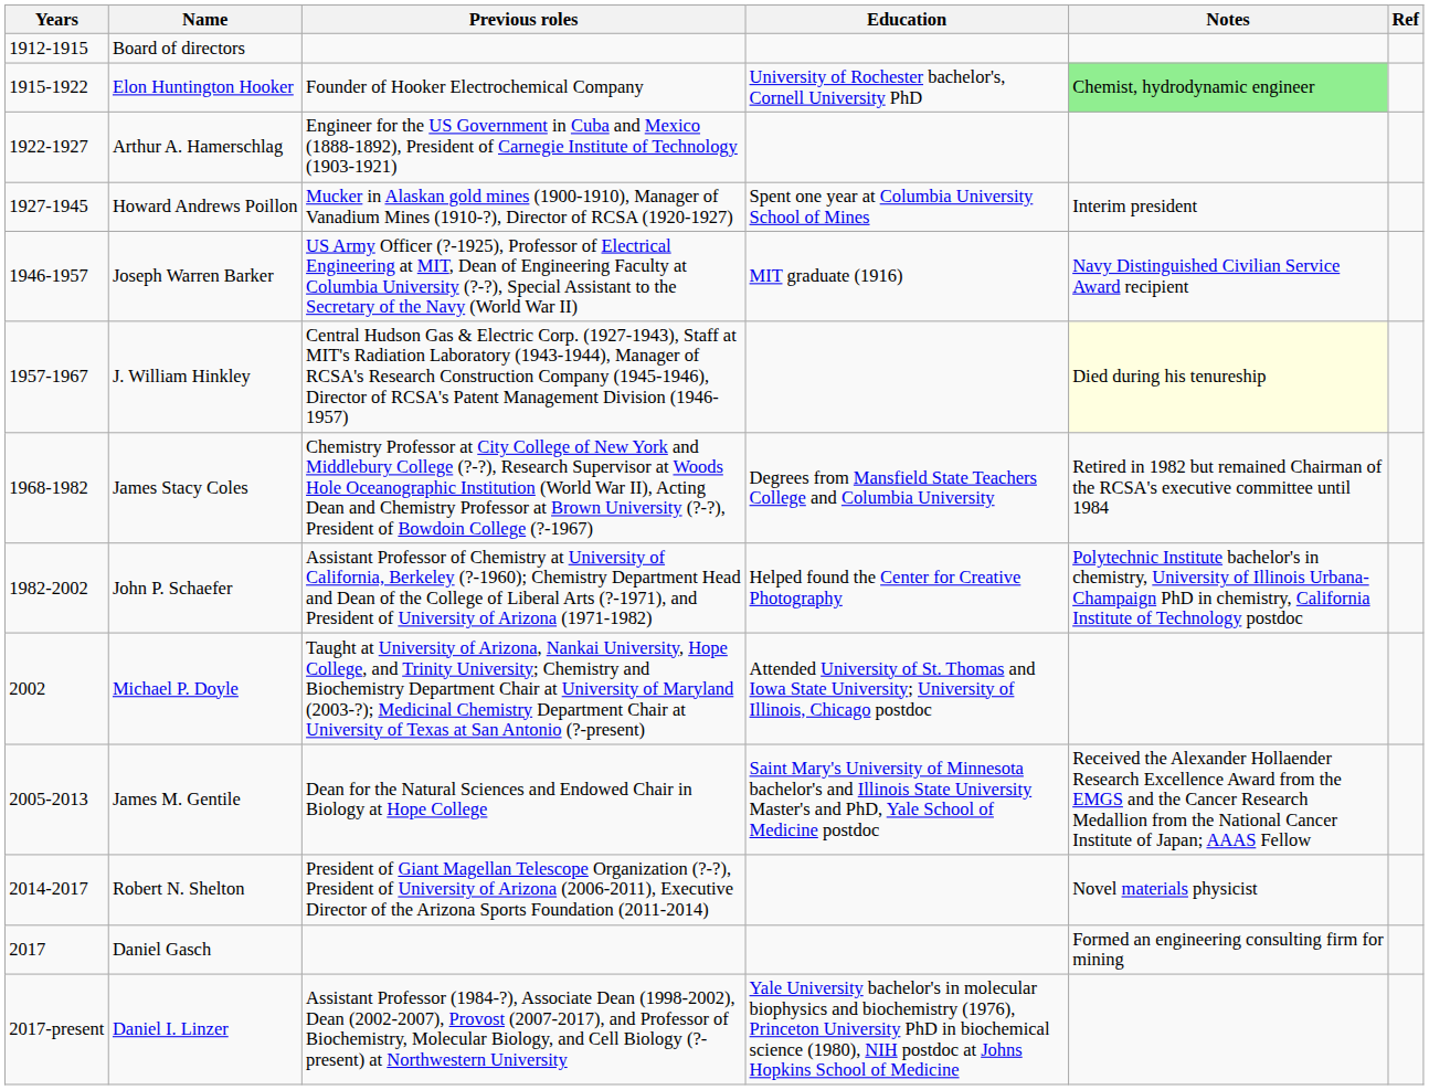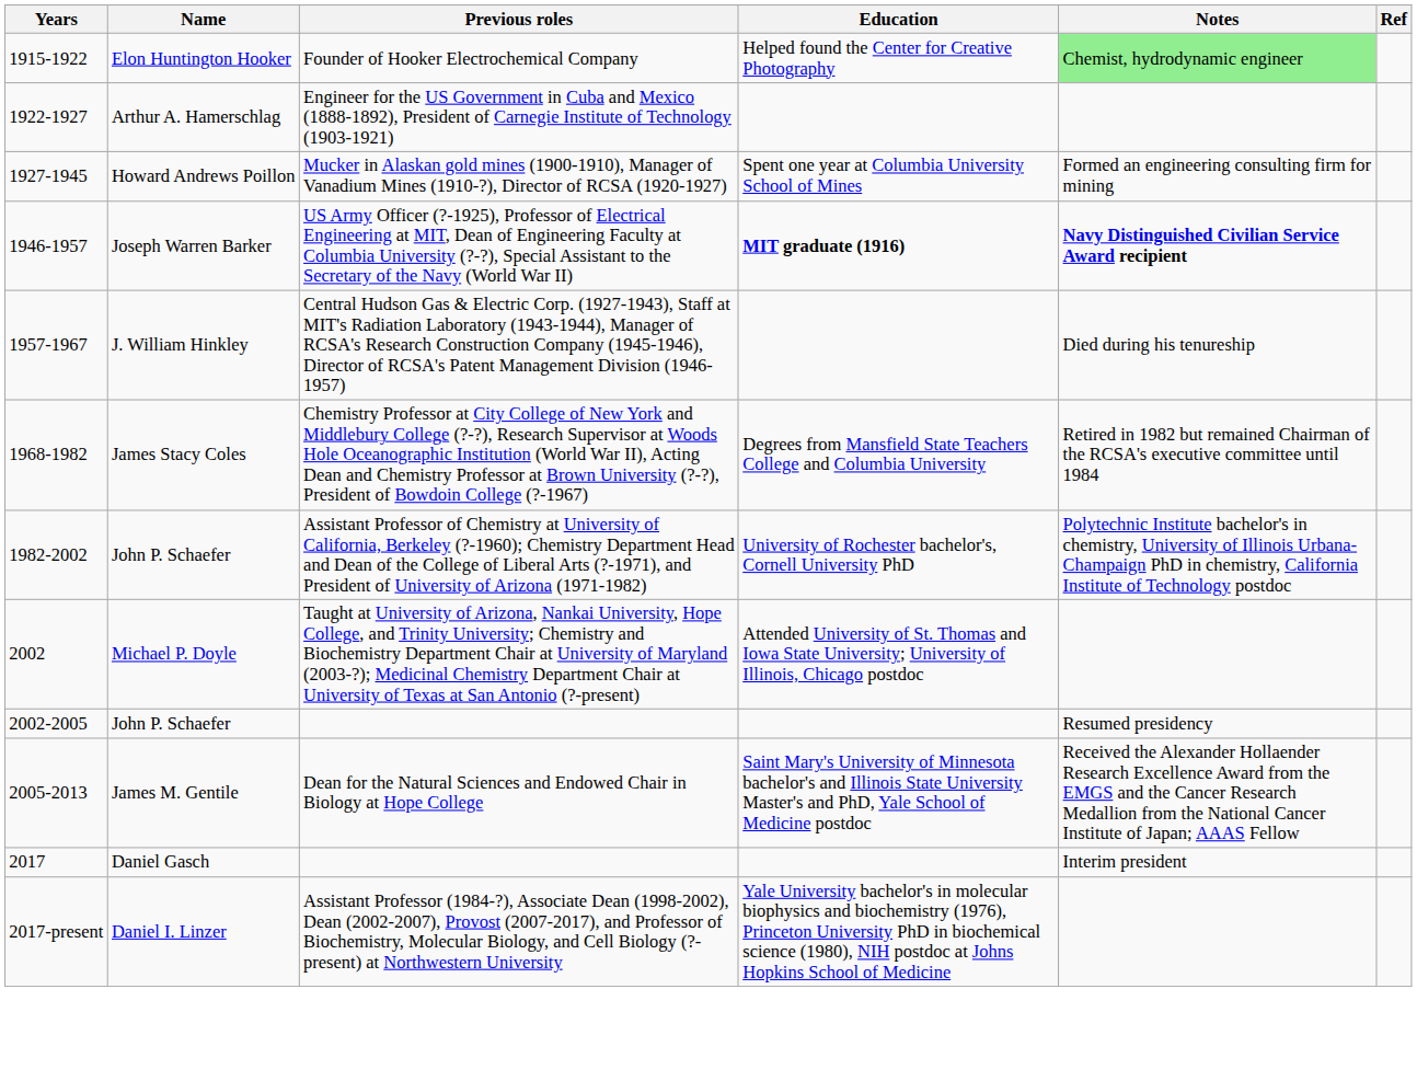 <table class="wikitable sortable">
 <tr>
 <th>Years</th>
 <th>Name</th>
 <th>Previous roles</th>
 <th>Education</th>
 <th>Notes</th>
 <th class="unsortable">Ref</th>
 </tr>
 <tr>
-<td style="white-space: nowrap;">1912-1915</td>
-<td style="white-space: nowrap;">Board of directors</td>
-<td></td>
-<td></td>
-<td></td>
-<td></td>
-</tr>
-<tr>
 <td style="white-space: nowrap;">1915-1922</td>
 <td style="white-space: nowrap;"><a href='#'>Elon Huntington Hooker</a></td>
 <td>Founder of Hooker Electrochemical Company</td>
-<td><a href='#'>University of Rochester</a> bachelor's, <a href='#'>Cornell University</a> PhD</td>
+<td>Helped found the <a href='#'>Center for Creative Photography</a></td>
 <td style="background: lightgreen;">Chemist, hydrodynamic engineer</td>
 <td></td>
 </tr>
 <tr>
 <td style="white-space: nowrap;">1922-1927</td>
 <td style="white-space: nowrap;">Arthur A. Hamerschlag</td>
 <td>Engineer for the <a href='#'>US Government</a> in <a href='#'>Cuba</a> and <a href='#'>Mexico</a> (1888-1892), President of <a href='#'>Carnegie Institute of Technology</a> (1903-1921)</td>
 <td></td>
 <td Died in 1927 during his tenureship></td>
 </tr>
 <tr>
 <td style="white-space: nowrap;">1927-1945</td>
 <td style="white-space: nowrap;">Howard Andrews Poillon</td>
 <td><a href='#'>Mucker</a> in <a href='#'>Alaskan gold mines</a> (1900-1910), Manager of Vanadium Mines (1910-?), Director of RCSA (1920-1927)</td>
 <td>Spent one year at <a href='#'>Columbia University School of Mines</a></td>
-<td>Interim president</td>
+<td>Formed an engineering consulting firm for mining</td>
 <td></td>
 </tr>
 <tr>
 <td style="white-space: nowrap;">1946-1957</td>
 <td style="white-space: nowrap;">Joseph Warren Barker</td>
 <td><a href='#'>US Army</a> Officer (?-1925), Professor of <a href='#'>Electrical Engineering</a> at <a href='#'>MIT</a>, Dean of Engineering Faculty at <a href='#'>Columbia University</a> (?-?), Special Assistant to the <a href='#'>Secretary of the Navy</a> (World War II)</td>
-<td><a href='#'>MIT</a> graduate (1916)</td>
-<td><a href='#'>Navy Distinguished Civilian Service Award</a> recipient</td>
+<td><strong><a href='#'>MIT</a> graduate (1916)</strong></td>
+<td><strong><a href='#'>Navy Distinguished Civilian Service Award</a> recipient</strong></td>
 <td></td>
 </tr>
 <tr>
 <td style="white-space: nowrap;">1957-1967</td>
 <td style="white-space: nowrap;">J. William Hinkley</td>
 <td>Central Hudson Gas & Electric Corp. (1927-1943), Staff at MIT's Radiation Laboratory (1943-1944), Manager of RCSA's Research Construction Company (1945-1946), Director of RCSA's Patent Management Division (1946-1957)</td>
 <td></td>
-<td style="background: lightyellow;">Died during his tenureship</td>
+<td>Died during his tenureship</td>
 <td></td>
 </tr>
 <tr>
 <td style="white-space: nowrap;">1968-1982</td>
 <td style="white-space: nowrap;">James Stacy Coles</td>
 <td>Chemistry Professor at <a href='#'>City College of New York</a> and <a href='#'>Middlebury College</a> (?-?), Research Supervisor at <a href='#'>Woods Hole Oceanographic Institution</a> (World War II), Acting Dean and Chemistry Professor at <a href='#'>Brown University</a> (?-?), President of <a href='#'>Bowdoin College</a> (?-1967)</td>
 <td>Degrees from <a href='#'>Mansfield State Teachers College</a> and <a href='#'>Columbia University</a></td>
 <td>Retired in 1982 but remained Chairman of the RCSA's executive committee until 1984</td>
 <td></td>
 </tr>
 <tr>
 <td style="white-space: nowrap;">1982-2002</td>
 <td style="white-space: nowrap;">John P. Schaefer</td>
 <td>Assistant Professor of Chemistry at <a href='#'>University of California, Berkeley</a> (?-1960); Chemistry Department Head and Dean of the College of Liberal Arts (?-1971), and President of <a href='#'>University of Arizona</a> (1971-1982)</td>
-<td>Helped found the <a href='#'>Center for Creative Photography</a></td>
+<td><a href='#'>University of Rochester</a> bachelor's, <a href='#'>Cornell University</a> PhD</td>
 <td><a href='#'>Polytechnic Institute</a> bachelor's in chemistry, <a href='#'>University of Illinois Urbana-Champaign</a> PhD in chemistry, <a href='#'>California Institute of Technology</a> postdoc</td>
 <td></td>
 </tr>
 <tr>
 <td style="white-space: nowrap;">2002</td>
 <td style="white-space: nowrap;"><a href='#'>Michael P. Doyle</a></td>
 <td>Taught at <a href='#'>University of Arizona</a>, <a href='#'>Nankai University</a>, <a href='#'>Hope College</a>, and <a href='#'>Trinity University</a>; Chemistry and Biochemistry Department Chair at <a href='#'>University of Maryland</a> (2003-?); <a href='#'>Medicinal Chemistry</a> Department Chair at <a href='#'>University of Texas at San Antonio</a> (?-present)</td>
 <td>Attended <a href='#'>University of St. Thomas</a> and <a href='#'>Iowa State University</a>; <a href='#'>University of Illinois, Chicago</a> postdoc</td>
 <td></td>
 <td></td>
 </tr>
 <tr>
+<td style="white-space: nowrap;">2002-2005</td>
+<td style="white-space: nowrap;">John P. Schaefer</td>
+<td></td>
+<td></td>
+<td>Resumed presidency</td>
+<td></td>
+</tr>
+<tr>
 <td style="white-space: nowrap;">2005-2013</td>
 <td style="white-space: nowrap;">James M. Gentile</td>
 <td>Dean for the Natural Sciences and Endowed Chair in Biology at <a href='#'>Hope College</a></td>
 <td><a href='#'>Saint Mary's University of Minnesota</a> bachelor's and <a href='#'>Illinois State University</a> Master's and PhD, <a href='#'>Yale School of Medicine</a> postdoc</td>
 <td>Received the Alexander Hollaender Research Excellence Award from the <a href='#'>EMGS</a> and the Cancer Research Medallion from the National Cancer Institute of Japan; <a href='#'>AAAS</a> Fellow</td>
 <td></td>
 </tr>
 <tr>
-<td style="white-space: nowrap;">2014-2017</td>
-<td style="white-space: nowrap;">Robert N. Shelton</td>
-<td>President of <a href='#'>Giant Magellan Telescope</a> Organization (?-?), President of <a href='#'>University of Arizona</a> (2006-2011), Executive Director of the Arizona Sports Foundation (2011-2014)</td>
-<td></td>
-<td>Novel <a href='#'>materials</a> physicist</td>
-<td></td>
-</tr>
-<tr>
 <td style="white-space: nowrap;">2017</td>
 <td style="white-space: nowrap;">Daniel Gasch</td>
 <td></td>
 <td></td>
-<td>Formed an engineering consulting firm for mining</td>
+<td>Interim president</td>
 <td></td>
 </tr>
 <tr>
 <td style="white-space: nowrap;">2017-present</td>
 <td style="white-space: nowrap;"><a href='#'>Daniel I. Linzer</a></td>
 <td>Assistant Professor (1984-?), Associate Dean (1998-2002), Dean (2002-2007), <a href='#'>Provost</a> (2007-2017), and Professor of Biochemistry, Molecular Biology, and Cell Biology (?-present) at <a href='#'>Northwestern University</a></td>
 <td><a href='#'>Yale University</a> bachelor's in molecular biophysics and biochemistry (1976), <a href='#'>Princeton University</a> PhD in biochemical science (1980), <a href='#'>NIH</a> postdoc at <a href='#'>Johns Hopkins School of Medicine</a></td>
 <td></td>
 <td></td>
 </tr>
 </table>
